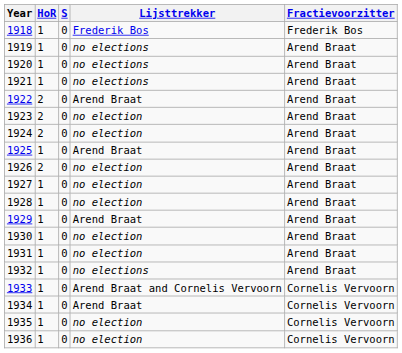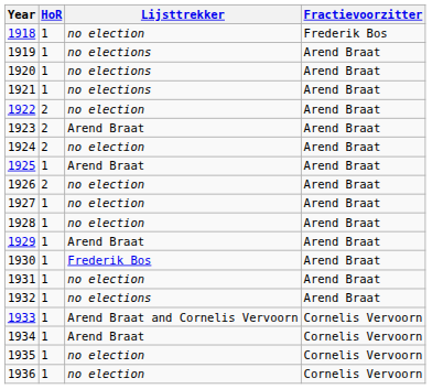 <table class="wikitable sortable">
 <tr>
 <th>Year</th>
 <th><a href='#'>HoR</a></th>
-<th><a href='#'>S</a></th>
 <th><a href='#'>Lijsttrekker</a></th>
 <th><a href='#'>Fractievoorzitter</a></th>
 </tr>
 <tr>
 <td><a href='#'>1918</a></td>
 <td>1</td>
-<td>0</td>
-<td><a href='#'>Frederik Bos</a></td>
+<td><em>no election</em></td>
 <td>Frederik Bos</td>
 </tr>
 <tr>
 <td>1919</td>
 <td>1</td>
-<td>0</td>
 <td><em>no elections</em></td>
 <td>Arend Braat</td>
 </tr>
 <tr>
 <td>1920</td>
 <td>1</td>
-<td>0</td>
 <td><em>no elections</em></td>
 <td>Arend Braat</td>
 </tr>
 <tr>
 <td>1921</td>
 <td>1</td>
-<td>0</td>
 <td><em>no elections</em></td>
 <td>Arend Braat</td>
 </tr>
 <tr>
 <td><a href='#'>1922</a></td>
 <td>2</td>
-<td>0</td>
-<td>Arend Braat</td>
+<td><em>no election</em></td>
 <td>Arend Braat</td>
 </tr>
 <tr>
 <td>1923</td>
 <td>2</td>
-<td>0</td>
-<td><em>no election</em></td>
+<td>Arend Braat</td>
 <td>Arend Braat</td>
 </tr>
 <tr>
 <td>1924</td>
 <td>2</td>
-<td>0</td>
 <td><em>no election</em></td>
 <td>Arend Braat</td>
 </tr>
 <tr>
 <td><a href='#'>1925</a></td>
 <td>1</td>
-<td>0</td>
 <td>Arend Braat</td>
 <td>Arend Braat</td>
 </tr>
 <tr>
 <td>1926</td>
 <td>2</td>
-<td>0</td>
 <td><em>no election</em></td>
 <td>Arend Braat</td>
 </tr>
 <tr>
 <td>1927</td>
 <td>1</td>
-<td>0</td>
 <td><em>no election</em></td>
 <td>Arend Braat</td>
 </tr>
 <tr>
 <td>1928</td>
 <td>1</td>
-<td>0</td>
 <td><em>no election</em></td>
 <td>Arend Braat</td>
 </tr>
 <tr>
 <td><a href='#'>1929</a></td>
 <td>1</td>
-<td>0</td>
 <td>Arend Braat</td>
 <td>Arend Braat</td>
 </tr>
 <tr>
 <td>1930</td>
 <td>1</td>
-<td>0</td>
-<td><em>no election</em></td>
+<td><a href='#'>Frederik Bos</a></td>
 <td>Arend Braat</td>
 </tr>
 <tr>
 <td>1931</td>
 <td>1</td>
-<td>0</td>
 <td><em>no election</em></td>
 <td>Arend Braat</td>
 </tr>
 <tr>
 <td>1932</td>
 <td>1</td>
-<td>0</td>
 <td><em>no elections</em></td>
 <td>Arend Braat</td>
 </tr>
 <tr>
 <td><a href='#'>1933</a></td>
 <td>1</td>
-<td>0</td>
 <td>Arend Braat and Cornelis Vervoorn</td>
 <td>Cornelis Vervoorn</td>
 </tr>
 <tr>
 <td>1934</td>
 <td>1</td>
-<td>0</td>
 <td>Arend Braat</td>
 <td>Cornelis Vervoorn</td>
 </tr>
 <tr>
 <td>1935</td>
 <td>1</td>
-<td>0</td>
 <td><em>no election</em></td>
 <td>Cornelis Vervoorn</td>
 </tr>
 <tr>
 <td>1936</td>
 <td>1</td>
-<td>0</td>
 <td><em>no election</em></td>
 <td>Cornelis Vervoorn</td>
 </tr>
 </table>
